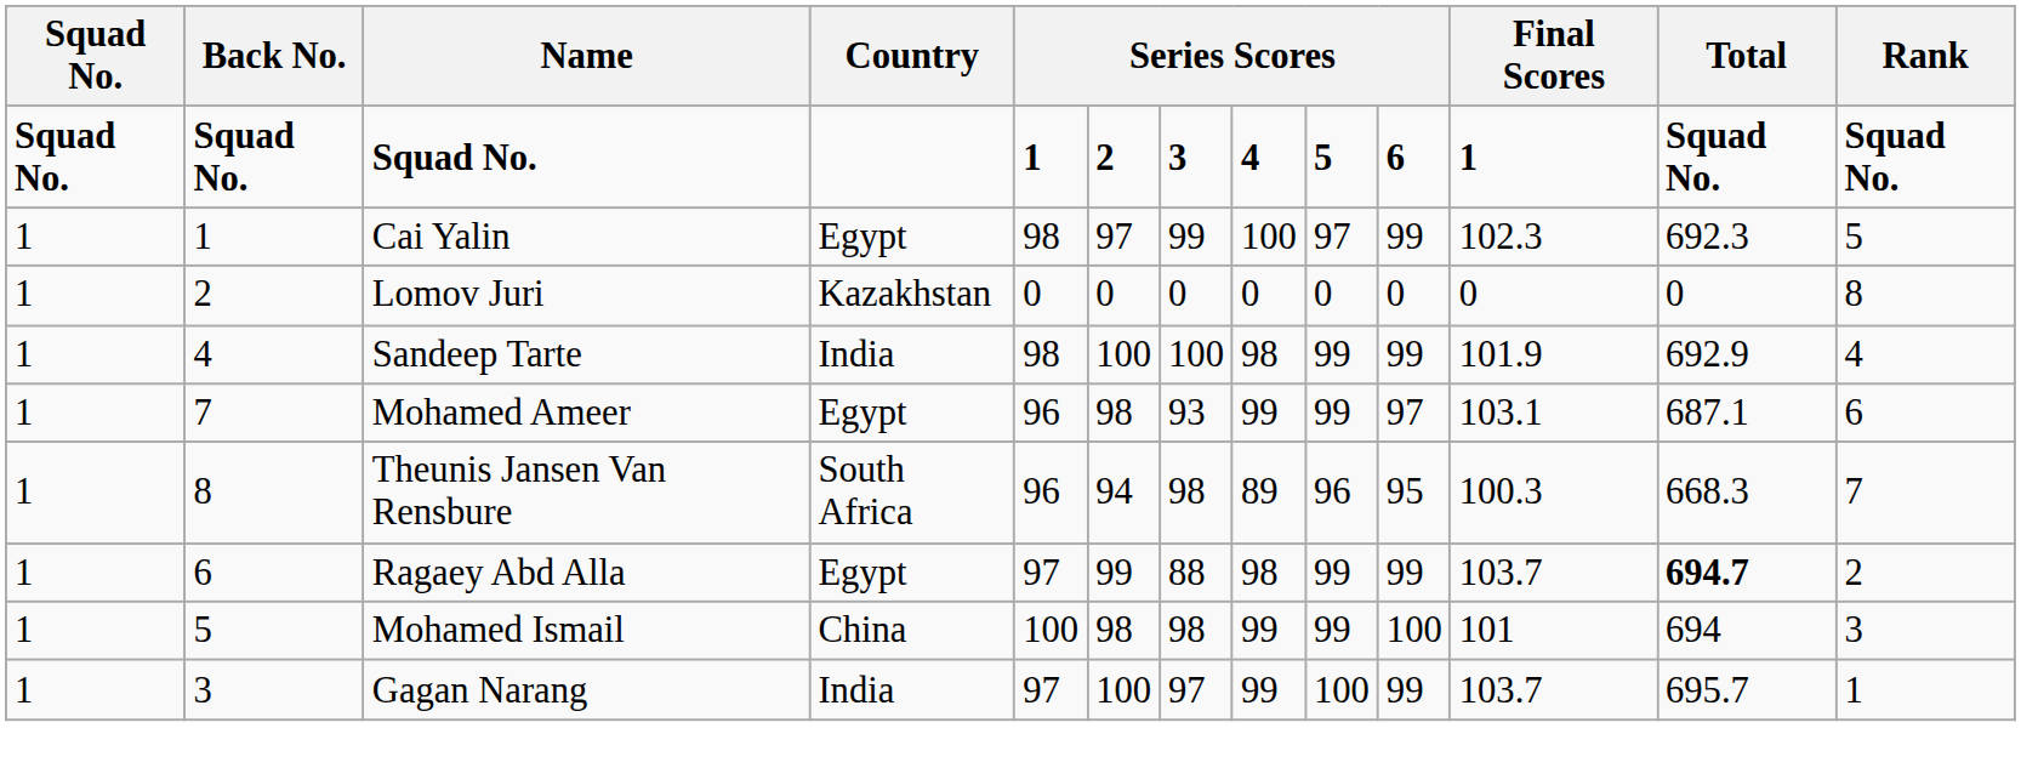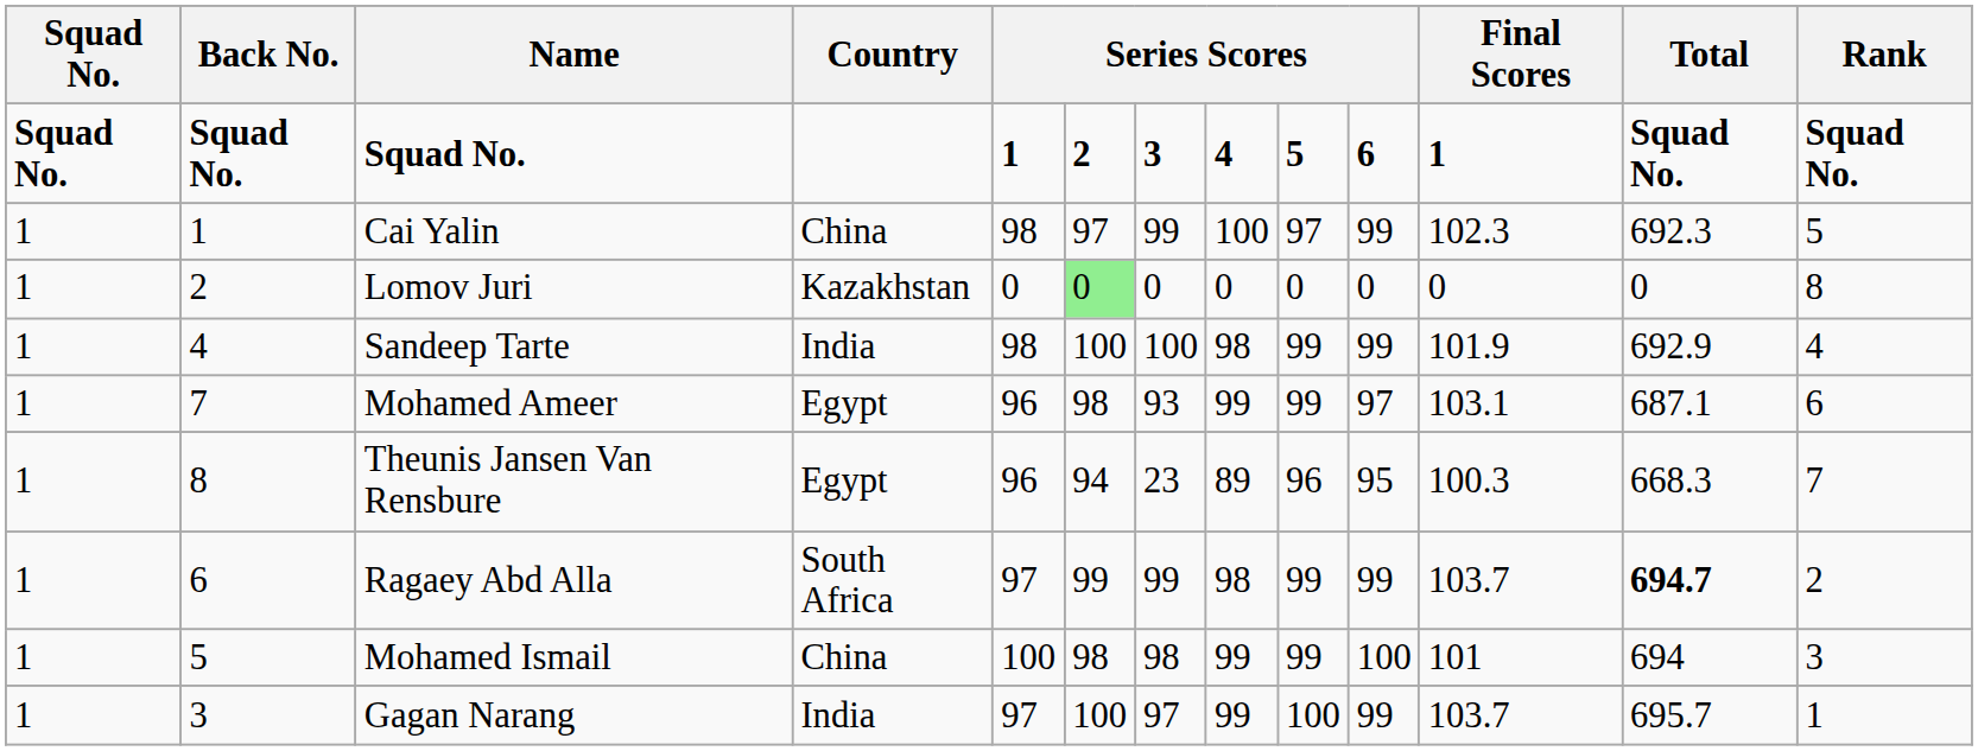 <table class="wikitable">
 <tr>
 <th>Squad No.</th>
 <th>Back No.</th>
 <th>Name</th>
 <th>Country</th>
 <th colspan="6">Series Scores</th>
 <th>Final Scores</th>
 <th>Total</th>
 <th>Rank</th>
 </tr>
 <tr>
 <td><span><strong>Squad No.</strong></span></td>
 <td><span><strong>Squad No.</strong></span></td>
 <td><span><strong>Squad No.</strong></span></td>
 <td></td>
 <td><strong>1</strong></td>
 <td><strong>2</strong></td>
 <td><strong>3</strong></td>
 <td><strong>4</strong></td>
 <td><strong>5</strong></td>
 <td><strong>6</strong></td>
 <td><strong>1</strong></td>
 <td><span><strong>Squad No.</strong></span></td>
 <td><span><strong>Squad No.</strong></span></td>
 </tr>
 <tr>
 <td>1</td>
 <td>1</td>
 <td>Cai Yalin</td>
-<td>Egypt</td>
+<td>China</td>
 <td>98</td>
 <td>97</td>
 <td>99</td>
 <td>100</td>
 <td>97</td>
 <td>99</td>
 <td>102.3</td>
 <td>692.3</td>
 <td>5</td>
 </tr>
 <tr>
 <td>1</td>
 <td>2</td>
 <td>Lomov Juri</td>
 <td>Kazakhstan</td>
 <td>0</td>
-<td>0</td>
+<td style="background: lightgreen;">0</td>
 <td>0</td>
 <td>0</td>
 <td>0</td>
 <td>0</td>
 <td>0</td>
 <td>0</td>
 <td>8</td>
 </tr>
 <tr>
 <td>1</td>
 <td>4</td>
 <td>Sandeep Tarte</td>
 <td>India</td>
 <td>98</td>
 <td>100</td>
 <td>100</td>
 <td>98</td>
 <td>99</td>
 <td>99</td>
 <td>101.9</td>
 <td>692.9</td>
 <td>4</td>
 </tr>
 <tr>
 <td>1</td>
 <td>7</td>
 <td>Mohamed Ameer</td>
 <td>Egypt</td>
 <td>96</td>
 <td>98</td>
 <td>93</td>
 <td>99</td>
 <td>99</td>
 <td>97</td>
 <td>103.1</td>
 <td>687.1</td>
 <td>6</td>
 </tr>
 <tr>
 <td>1</td>
 <td>8</td>
 <td>Theunis Jansen Van Rensbure</td>
-<td>South Africa</td>
+<td>Egypt</td>
 <td>96</td>
 <td>94</td>
-<td>98</td>
+<td>23</td>
 <td>89</td>
 <td>96</td>
 <td>95</td>
 <td>100.3</td>
 <td>668.3</td>
 <td>7</td>
 </tr>
 <tr>
 <td>1</td>
 <td>6</td>
 <td>Ragaey Abd Alla</td>
-<td>Egypt</td>
+<td>South Africa</td>
 <td>97</td>
 <td>99</td>
-<td>88</td>
+<td>99</td>
 <td>98</td>
 <td>99</td>
 <td>99</td>
 <td>103.7</td>
 <td><strong>694.7</strong></td>
 <td>2</td>
 </tr>
 <tr>
 <td>1</td>
 <td>5</td>
 <td>Mohamed Ismail</td>
 <td>China</td>
 <td>100</td>
 <td>98</td>
 <td>98</td>
 <td>99</td>
 <td>99</td>
 <td>100</td>
 <td>101</td>
 <td>694</td>
 <td>3</td>
 </tr>
 <tr>
 <td>1</td>
 <td>3</td>
 <td>Gagan Narang</td>
 <td>India</td>
 <td>97</td>
 <td>100</td>
 <td>97</td>
 <td>99</td>
 <td>100</td>
 <td>99</td>
 <td>103.7</td>
 <td>695.7</td>
 <td>1</td>
 </tr>
 </table>
